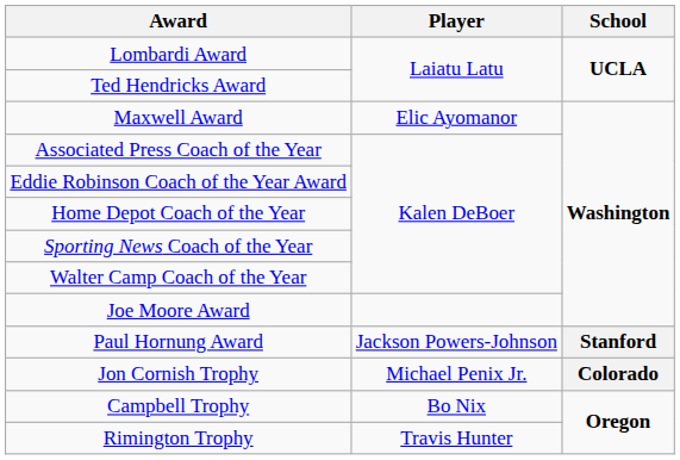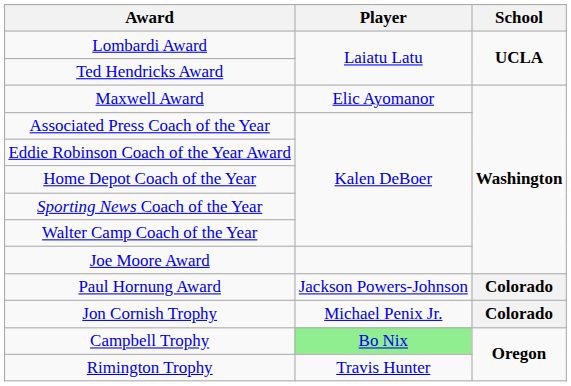 <table class="wikitable" border="0">
 <tr>
 <th>Award</th>
 <th>Player</th>
 <th>School</th>
 </tr>
 <tr style="text-align:center;">
 <td><a href='#'>Lombardi Award</a></td>
 <td rowspan="2"><a href='#'>Laiatu Latu</a></td>
 <td rowspan=2 style=><strong>UCLA</strong></td>
 </tr>
 <tr style="text-align:center;">
 <td><a href='#'>Ted Hendricks Award</a></td>
 </tr>
 <tr style="text-align:center;">
 <td><a href='#'>Maxwell Award</a></td>
 <td><a href='#'>Elic Ayomanor</a></td>
 <td rowspan="7"  style=><strong>Washington</strong></td>
 </tr>
 <tr style="text-align:center;">
 <td><a href='#'>Associated Press Coach of the Year</a></td>
 <td rowspan="5"><a href='#'>Kalen DeBoer</a></td>
 </tr>
 <tr style="text-align:center;">
 <td><a href='#'>Eddie Robinson Coach of the Year Award</a></td>
 </tr>
 <tr style="text-align:center;">
 <td><a href='#'>Home Depot Coach of the Year</a></td>
 </tr>
 <tr style="text-align:center;">
 <td><a href='#'><em>Sporting News</em> Coach of the Year</a></td>
 </tr>
 <tr style="text-align:center;">
 <td><a href='#'>Walter Camp Coach of the Year</a></td>
 </tr>
 <tr style="text-align:center;">
 <td><a href='#'>Joe Moore Award</a></td>
 <td></td>
 </tr>
 <tr style="text-align:center;">
 <td><a href='#'>Paul Hornung Award</a></td>
 <td><a href='#'>Jackson Powers-Johnson</a></td>
-<th style=><strong>Stanford</strong></th>
+<th style=><strong>Colorado</strong></th>
 </tr>
 <tr style="text-align:center;">
 <td><a href='#'>Jon Cornish Trophy</a></td>
 <td><a href='#'>Michael Penix Jr.</a></td>
 <th style=><strong>Colorado</strong></th>
 </tr>
 <tr style="text-align:center;">
 <td><a href='#'>Campbell Trophy</a></td>
-<td><a href='#'>Bo Nix</a></td>
+<td style="background: lightgreen;"><a href='#'>Bo Nix</a></td>
 <td rowspan=2 style=><strong>Oregon</strong></td>
 </tr>
 <tr style="text-align:center;">
 <td><a href='#'>Rimington Trophy</a></td>
 <td><a href='#'>Travis Hunter</a></td>
 </tr>
 </table>
